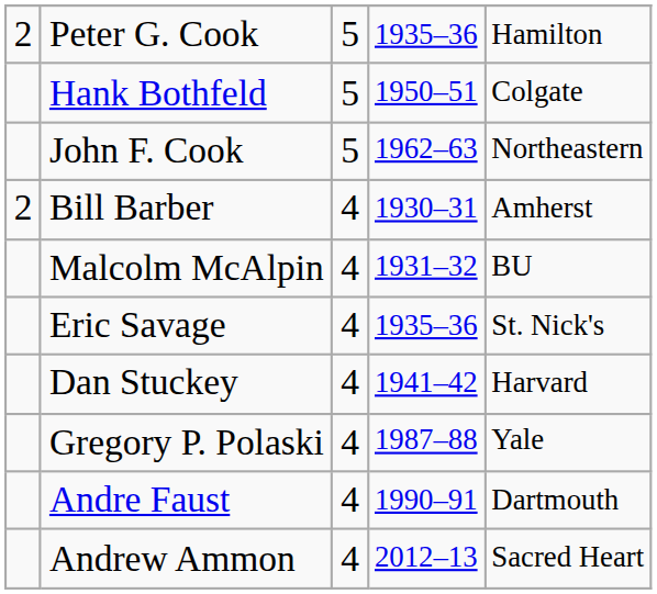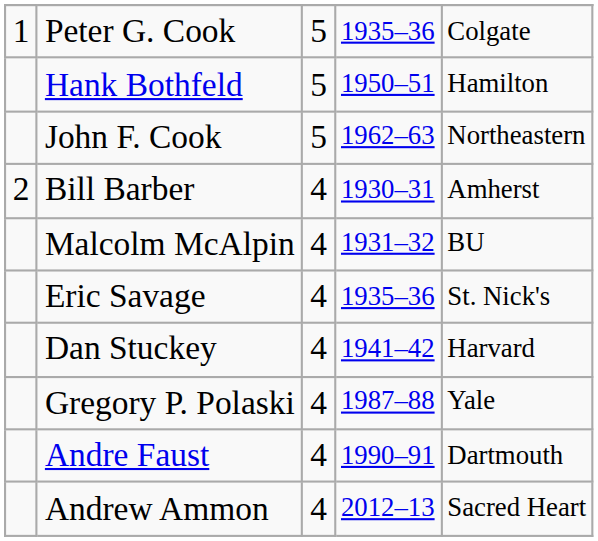 <table class="wikitable">
 <tr>
 </tr>
 <tr>
-<td>2</td>
+<td>1</td>
 <td>Peter G. Cook</td>
 <td>5</td>
 <td style="font-size:80%;"><a href='#'>1935–36</a></td>
-<td style="font-size:80%;">Hamilton</td>
+<td style="font-size:80%;">Colgate</td>
 </tr>
 <tr>
 <td></td>
 <td><a href='#'>Hank Bothfeld</a></td>
 <td>5</td>
 <td style="font-size:80%;"><a href='#'>1950–51</a></td>
-<td style="font-size:80%;">Colgate</td>
+<td style="font-size:80%;">Hamilton</td>
 </tr>
 <tr>
 <td></td>
 <td>John F. Cook</td>
 <td>5</td>
 <td style="font-size:80%;"><a href='#'>1962–63</a></td>
 <td style="font-size:80%;">Northeastern</td>
 </tr>
 <tr>
 <td>2</td>
 <td>Bill Barber</td>
 <td>4</td>
 <td style="font-size:80%;"><a href='#'>1930–31</a></td>
 <td style="font-size:80%;">Amherst</td>
 </tr>
 <tr>
 <td></td>
 <td>Malcolm McAlpin</td>
 <td>4</td>
 <td style="font-size:80%;"><a href='#'>1931–32</a></td>
 <td style="font-size:80%;">BU</td>
 </tr>
 <tr>
 <td></td>
 <td>Eric Savage</td>
 <td>4</td>
 <td style="font-size:80%;"><a href='#'>1935–36</a></td>
 <td style="font-size:80%;">St. Nick's</td>
 </tr>
 <tr>
 <td></td>
 <td>Dan Stuckey</td>
 <td>4</td>
 <td style="font-size:80%;"><a href='#'>1941–42</a></td>
 <td style="font-size:80%;">Harvard</td>
 </tr>
 <tr>
 <td></td>
 <td>Gregory P. Polaski</td>
 <td>4</td>
 <td style="font-size:80%;"><a href='#'>1987–88</a></td>
 <td style="font-size:80%;">Yale</td>
 </tr>
 <tr>
 <td></td>
 <td><a href='#'>Andre Faust</a></td>
 <td>4</td>
 <td style="font-size:80%;"><a href='#'>1990–91</a></td>
 <td style="font-size:80%;">Dartmouth</td>
 </tr>
 <tr>
 <td></td>
 <td>Andrew Ammon</td>
 <td>4</td>
 <td style="font-size:80%;"><a href='#'>2012–13</a></td>
 <td style="font-size:80%;">Sacred Heart</td>
 </tr>
 </table>
